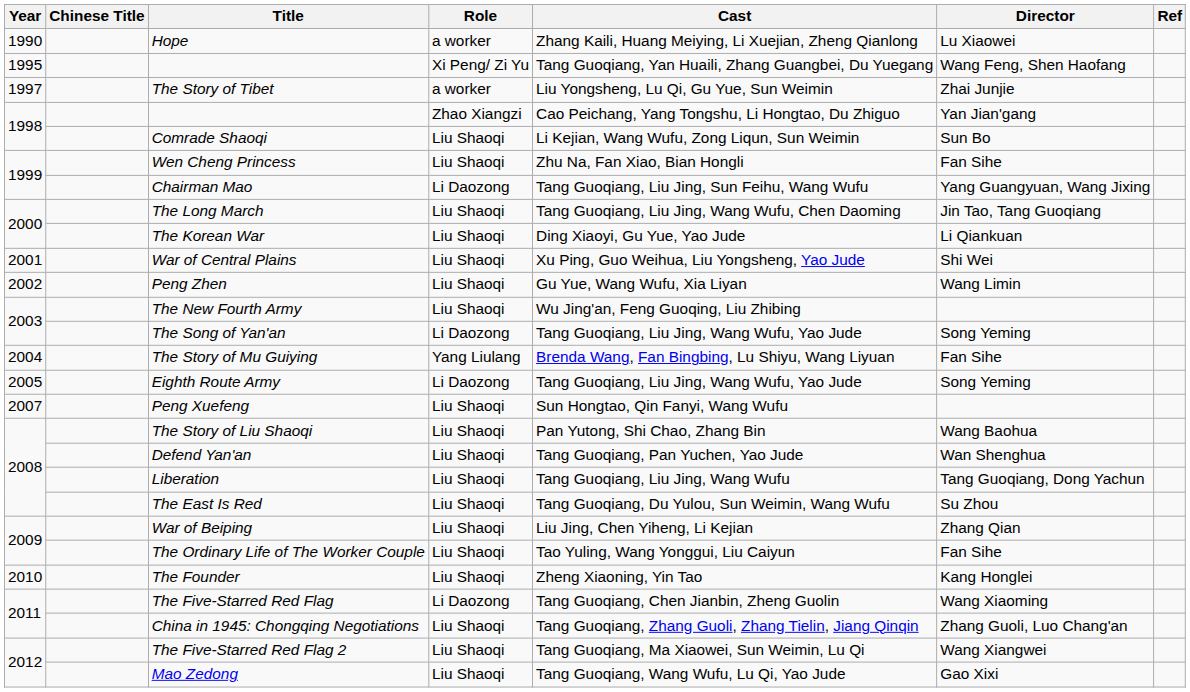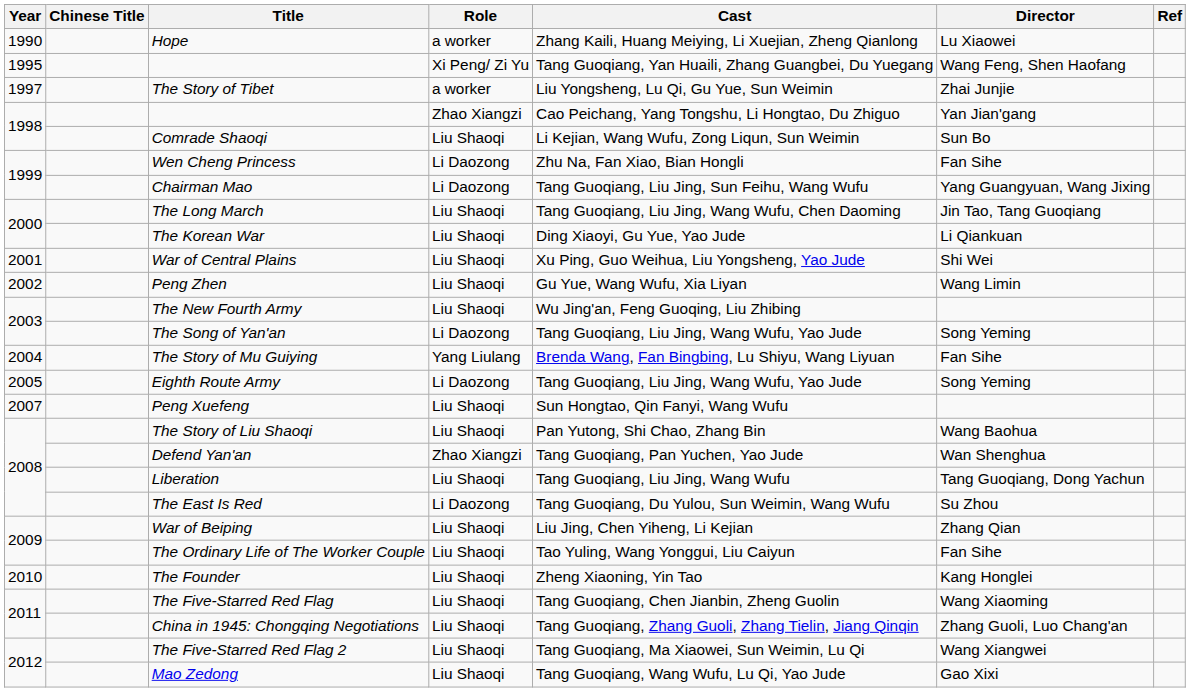 <table class="wikitable">
 <tr>
 <th>Year</th>
 <th>Chinese Title</th>
 <th>Title</th>
 <th>Role</th>
 <th>Cast</th>
 <th>Director</th>
 <th>Ref</th>
 </tr>
 <tr>
 <td>1990</td>
 <td></td>
 <td><em>Hope</em></td>
 <td>a worker</td>
 <td>Zhang Kaili, Huang Meiying, Li Xuejian, Zheng Qianlong</td>
 <td>Lu Xiaowei</td>
 <td></td>
 </tr>
 <tr>
 <td>1995</td>
 <td></td>
 <td></td>
 <td>Xi Peng/ Zi Yu</td>
 <td>Tang Guoqiang, Yan Huaili, Zhang Guangbei, Du Yuegang</td>
 <td>Wang Feng, Shen Haofang</td>
 <td></td>
 </tr>
 <tr>
 <td>1997</td>
 <td></td>
 <td><em>The Story of Tibet</em></td>
 <td>a worker</td>
 <td>Liu Yongsheng, Lu Qi, Gu Yue, Sun Weimin</td>
 <td>Zhai Junjie</td>
 <td></td>
 </tr>
 <tr>
 <td rowspan="2">1998</td>
 <td></td>
 <td></td>
 <td>Zhao Xiangzi</td>
 <td>Cao Peichang, Yang Tongshu, Li Hongtao, Du Zhiguo</td>
 <td>Yan Jian'gang</td>
 <td></td>
 </tr>
 <tr>
 <td></td>
 <td><em>Comrade Shaoqi</em></td>
 <td>Liu Shaoqi</td>
 <td>Li Kejian, Wang Wufu, Zong Liqun, Sun Weimin</td>
 <td>Sun Bo</td>
 <td></td>
 </tr>
 <tr>
 <td rowspan="2">1999</td>
 <td></td>
 <td><em>Wen Cheng Princess</em></td>
-<td>Liu Shaoqi</td>
+<td>Li Daozong</td>
 <td>Zhu Na, Fan Xiao, Bian Hongli</td>
 <td>Fan Sihe</td>
 <td></td>
 </tr>
 <tr>
 <td></td>
 <td><em>Chairman Mao</em></td>
 <td>Li Daozong</td>
 <td>Tang Guoqiang, Liu Jing, Sun Feihu, Wang Wufu</td>
 <td>Yang Guangyuan, Wang Jixing</td>
 <td></td>
 </tr>
 <tr>
 <td rowspan="2">2000</td>
 <td></td>
 <td><em>The Long March</em></td>
 <td>Liu Shaoqi</td>
 <td>Tang Guoqiang, Liu Jing, Wang Wufu, Chen Daoming</td>
 <td>Jin Tao, Tang Guoqiang</td>
 <td></td>
 </tr>
 <tr>
 <td></td>
 <td><em>The Korean War</em></td>
 <td>Liu Shaoqi</td>
 <td>Ding Xiaoyi, Gu Yue, Yao Jude</td>
 <td>Li Qiankuan</td>
 <td></td>
 </tr>
 <tr>
 <td>2001</td>
 <td></td>
 <td><em>War of Central Plains</em></td>
 <td>Liu Shaoqi</td>
 <td>Xu Ping, Guo Weihua, Liu Yongsheng, <a href='#'>Yao Jude</a></td>
 <td>Shi Wei</td>
 <td></td>
 </tr>
 <tr>
 <td>2002</td>
 <td></td>
 <td><em>Peng Zhen</em></td>
 <td>Liu Shaoqi</td>
 <td>Gu Yue, Wang Wufu, Xia Liyan</td>
 <td>Wang Limin</td>
 <td></td>
 </tr>
 <tr>
 <td rowspan="2">2003</td>
 <td></td>
 <td><em>The New Fourth Army</em></td>
 <td>Liu Shaoqi</td>
 <td>Wu Jing'an, Feng Guoqing, Liu Zhibing</td>
 <td></td>
 <td></td>
 </tr>
 <tr>
 <td></td>
 <td><em>The Song of Yan'an</em></td>
 <td>Li Daozong</td>
 <td>Tang Guoqiang, Liu Jing, Wang Wufu, Yao Jude</td>
 <td>Song Yeming</td>
 <td></td>
 </tr>
 <tr>
 <td>2004</td>
 <td></td>
 <td><em>The Story of Mu Guiying</em></td>
 <td>Yang Liulang</td>
 <td><a href='#'>Brenda Wang</a>, <a href='#'>Fan Bingbing</a>, Lu Shiyu, Wang Liyuan</td>
 <td>Fan Sihe</td>
 <td></td>
 </tr>
 <tr>
 <td>2005</td>
 <td></td>
 <td><em>Eighth Route Army</em></td>
 <td>Li Daozong</td>
 <td>Tang Guoqiang, Liu Jing, Wang Wufu, Yao Jude</td>
 <td>Song Yeming</td>
 <td></td>
 </tr>
 <tr>
 <td>2007</td>
 <td></td>
 <td><em>Peng Xuefeng</em></td>
 <td>Liu Shaoqi</td>
 <td>Sun Hongtao, Qin Fanyi, Wang Wufu</td>
 <td></td>
 <td></td>
 </tr>
 <tr>
 <td rowspan="4">2008</td>
 <td></td>
 <td><em>The Story of Liu Shaoqi</em></td>
 <td>Liu Shaoqi</td>
 <td>Pan Yutong, Shi Chao, Zhang Bin</td>
 <td>Wang Baohua</td>
 <td></td>
 </tr>
 <tr>
 <td></td>
 <td><em>Defend Yan'an</em></td>
-<td>Liu Shaoqi</td>
+<td>Zhao Xiangzi</td>
 <td>Tang Guoqiang, Pan Yuchen, Yao Jude</td>
 <td>Wan Shenghua</td>
 <td></td>
 </tr>
 <tr>
 <td></td>
 <td><em>Liberation</em></td>
 <td>Liu Shaoqi</td>
 <td>Tang Guoqiang, Liu Jing, Wang Wufu</td>
 <td>Tang Guoqiang, Dong Yachun</td>
 <td></td>
 </tr>
 <tr>
 <td></td>
 <td><em>The East Is Red</em></td>
-<td>Liu Shaoqi</td>
+<td>Li Daozong</td>
 <td>Tang Guoqiang, Du Yulou, Sun Weimin, Wang Wufu</td>
 <td>Su Zhou</td>
 <td></td>
 </tr>
 <tr>
 <td rowspan="2">2009</td>
 <td></td>
 <td><em>War of Beiping</em></td>
 <td>Liu Shaoqi</td>
 <td>Liu Jing, Chen Yiheng, Li Kejian</td>
 <td>Zhang Qian</td>
 <td></td>
 </tr>
 <tr>
 <td></td>
 <td><em>The Ordinary Life of The Worker Couple</em></td>
 <td>Liu Shaoqi</td>
 <td>Tao Yuling, Wang Yonggui, Liu Caiyun</td>
 <td>Fan Sihe</td>
 <td></td>
 </tr>
 <tr>
 <td>2010</td>
 <td></td>
 <td><em>The Founder</em></td>
 <td>Liu Shaoqi</td>
 <td>Zheng Xiaoning, Yin Tao</td>
 <td>Kang Honglei</td>
 <td></td>
 </tr>
 <tr>
 <td rowspan="2">2011</td>
 <td></td>
 <td><em>The Five-Starred Red Flag</em></td>
-<td>Li Daozong</td>
+<td>Liu Shaoqi</td>
 <td>Tang Guoqiang, Chen Jianbin, Zheng Guolin</td>
 <td>Wang Xiaoming</td>
 <td></td>
 </tr>
 <tr>
 <td></td>
 <td><em>China in 1945: Chongqing Negotiations</em></td>
 <td>Liu Shaoqi</td>
 <td>Tang Guoqiang, <a href='#'>Zhang Guoli</a>, <a href='#'>Zhang Tielin</a>, <a href='#'>Jiang Qinqin</a></td>
 <td>Zhang Guoli, Luo Chang'an</td>
 <td></td>
 </tr>
 <tr>
 <td rowspan="2">2012</td>
 <td></td>
 <td><em>The Five-Starred Red Flag 2</em></td>
 <td>Liu Shaoqi</td>
 <td>Tang Guoqiang, Ma Xiaowei, Sun Weimin, Lu Qi</td>
 <td>Wang Xiangwei</td>
 <td></td>
 </tr>
 <tr>
 <td></td>
 <td><em><a href='#'>Mao Zedong</a></em></td>
 <td>Liu Shaoqi</td>
 <td>Tang Guoqiang, Wang Wufu, Lu Qi, Yao Jude</td>
 <td>Gao Xixi</td>
 <td></td>
 </tr>
 </table>
